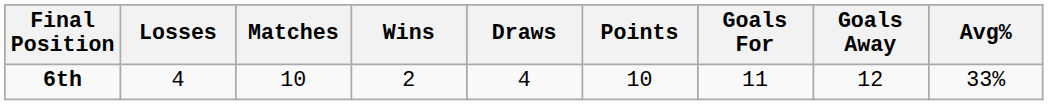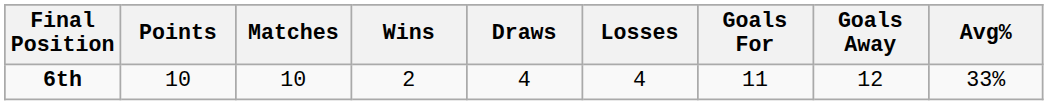 <table class="wikitable" style="font-size: 95%; text-align: center;">
 <tr>
 <th width=60>Final Position</th>
-<th width=60>Losses</th>
+<th width=60>Points</th>
 <th width=60>Matches</th>
 <th width=60>Wins</th>
 <th width=60>Draws</th>
-<th width=60>Points</th>
+<th width=60>Losses</th>
 <th width=60>Goals For</th>
 <th width=60>Goals Away</th>
 <th width=60>Avg%</th>
 </tr>
 <tr>
 <td><strong>6th</strong></td>
-<td>4</td>
+<td>10</td>
 <td>10</td>
 <td>2</td>
 <td>4</td>
-<td>10</td>
+<td>4</td>
 <td>11</td>
 <td>12</td>
 <td>33%</td>
 </tr>
 </table>
